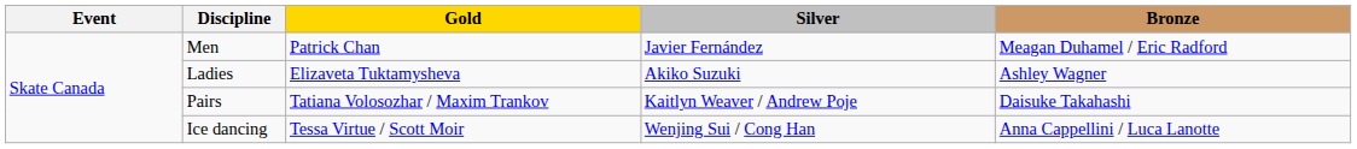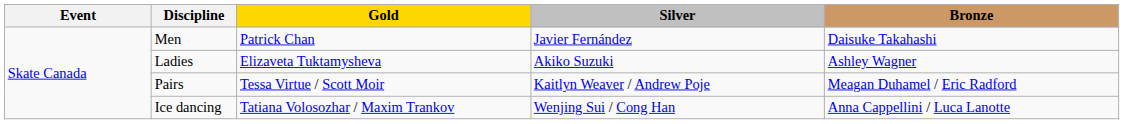 <table class="wikitable" width="98%">
 <tr>
 <th width="10%">Event</th>
 <th width="5%">Discipline</th>
 <td width = "20%" align=center bgcolor=gold><strong>Gold</strong></td>
 <td width = "20%" align=center bgcolor=silver><strong>Silver</strong></td>
 <td width = "20%" align=center bgcolor=cc9966><strong>Bronze</strong></td>
 </tr>
 <tr>
 <td rowspan=4><a href='#'>Skate Canada</a></td>
 <td>Men</td>
 <td> <a href='#'>Patrick Chan</a></td>
 <td> <a href='#'>Javier Fernández</a></td>
-<td> <a href='#'>Meagan Duhamel</a> / <a href='#'>Eric Radford</a></td>
+<td> <a href='#'>Daisuke Takahashi</a></td>
 </tr>
 <tr>
 <td>Ladies</td>
 <td> <a href='#'>Elizaveta Tuktamysheva</a></td>
 <td> <a href='#'>Akiko Suzuki</a></td>
 <td> <a href='#'>Ashley Wagner</a></td>
 </tr>
 <tr>
 <td>Pairs</td>
-<td> <a href='#'>Tatiana Volosozhar</a> / <a href='#'>Maxim Trankov</a></td>
+<td> <a href='#'>Tessa Virtue</a> / <a href='#'>Scott Moir</a></td>
 <td> <a href='#'>Kaitlyn Weaver</a> / <a href='#'>Andrew Poje</a></td>
-<td> <a href='#'>Daisuke Takahashi</a></td>
+<td> <a href='#'>Meagan Duhamel</a> / <a href='#'>Eric Radford</a></td>
 </tr>
 <tr>
 <td>Ice dancing</td>
-<td> <a href='#'>Tessa Virtue</a> / <a href='#'>Scott Moir</a></td>
+<td> <a href='#'>Tatiana Volosozhar</a> / <a href='#'>Maxim Trankov</a></td>
 <td> <a href='#'>Wenjing Sui</a> / <a href='#'>Cong Han</a></td>
 <td> <a href='#'>Anna Cappellini</a> / <a href='#'>Luca Lanotte</a></td>
 </tr>
 </table>
